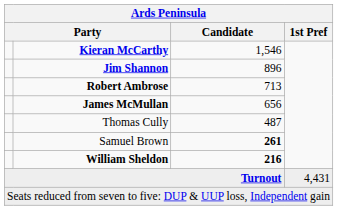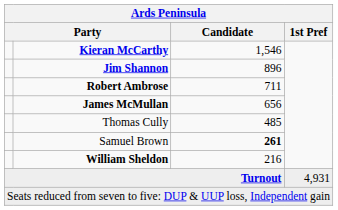 <table class="wikitable">
 <tr>
 <th colspan="4" align="center"><a href='#'>Ards Peninsula</a></th>
 </tr>
 <tr>
 <th colspan="2" align="center" width=200>Party</th>
 <th width=150>Candidate</th>
 <th width=60>1st Pref</th>
 </tr>
 <tr>
 <td></td>
 <td align="right"><strong><a href='#'>Kieran McCarthy</a></strong></td>
 <td align="right">1,546</td>
 </tr>
 <tr>
 <td></td>
 <td align="right"><strong><a href='#'>Jim Shannon</a></strong></td>
 <td align="right">896</td>
 </tr>
 <tr>
 <td></td>
 <td align="right"><strong>Robert Ambrose</strong></td>
-<td align="right">713</td>
+<td align="right">711</td>
 </tr>
 <tr>
 <td></td>
 <td align="right"><strong>James McMullan</strong></td>
 <td align="right">656</td>
 </tr>
 <tr>
 <td></td>
 <td align="right">Thomas Cully</td>
-<td align="right">487</td>
+<td align="right">485</td>
 </tr>
 <tr>
 <td></td>
 <td align="right">Samuel Brown</td>
 <td align="right"><strong>261</strong></td>
 </tr>
 <tr>
 <td></td>
 <td align="right"><strong>William Sheldon</strong></td>
-<td align="right"><strong>216</strong></td>
+<td align="right">216</td>
 </tr>
 <tr bgcolor="EEEEEE">
 <td colspan=3 align="right"><strong><a href='#'>Turnout</a></strong></td>
-<td align="right">4,431</td>
+<td align="right">4,931</td>
 </tr>
 <tr bgcolor="EEEEEE">
 <td colspan=4>Seats reduced from seven to five: <a href='#'>DUP</a> & <a href='#'>UUP</a> loss, <a href='#'>Independent</a> gain</td>
 </tr>
 </table>
